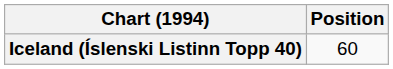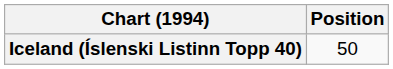 <table class="wikitable plainrowheaders" style="text-align:center">
 <tr>
 <th>Chart (1994)</th>
 <th>Position</th>
 </tr>
 <tr>
 <th scope="row">Iceland (Íslenski Listinn Topp 40)</th>
-<td>60</td>
+<td>50</td>
 </tr>
 </table>
